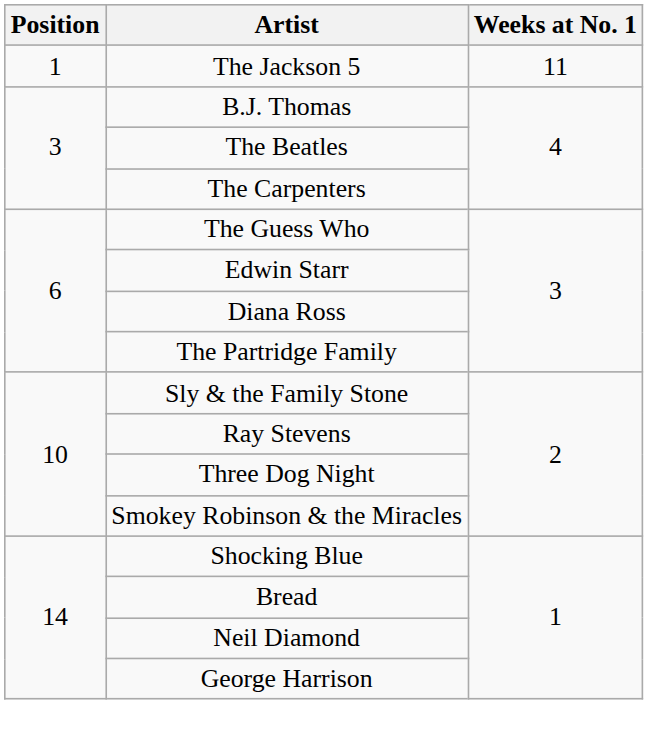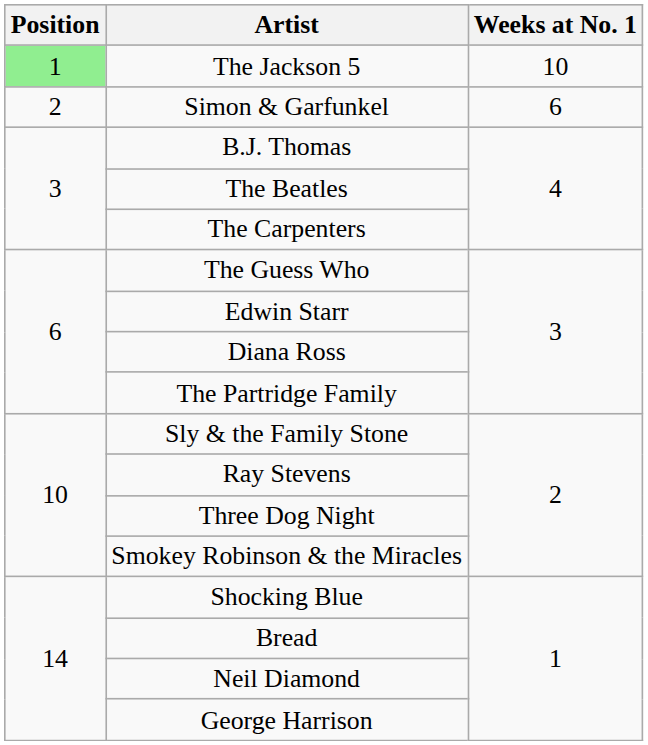 <table class="wikitable plainrowheaders" style="text-align:center;">
 <tr>
 <th>Position</th>
 <th>Artist</th>
 <th>Weeks at No. 1</th>
 </tr>
 <tr>
-<td>1</td>
+<td style="background: lightgreen;">1</td>
 <td>The Jackson 5</td>
-<td>11</td>
+<td>10</td>
+</tr>
+<tr>
+<td>2</td>
+<td>Simon & Garfunkel</td>
+<td>6</td>
 </tr>
 <tr>
 <td rowspan=3>3</td>
 <td>B.J. Thomas</td>
 <td rowspan=3>4</td>
 </tr>
 <tr>
 <td>The Beatles</td>
 </tr>
 <tr>
 <td>The Carpenters</td>
 </tr>
 <tr>
 <td rowspan=4>6</td>
 <td>The Guess Who</td>
 <td rowspan=4>3</td>
 </tr>
 <tr>
 <td>Edwin Starr</td>
 </tr>
 <tr>
 <td>Diana Ross</td>
 </tr>
 <tr>
 <td>The Partridge Family</td>
 </tr>
 <tr>
 <td rowspan=4>10</td>
 <td>Sly & the Family Stone</td>
 <td rowspan=4>2</td>
 </tr>
 <tr>
 <td>Ray Stevens</td>
 </tr>
 <tr>
 <td>Three Dog Night</td>
 </tr>
 <tr>
 <td>Smokey Robinson & the Miracles</td>
 </tr>
 <tr>
 <td rowspan=4>14</td>
 <td>Shocking Blue</td>
 <td rowspan=4>1</td>
 </tr>
 <tr>
 <td>Bread</td>
 </tr>
 <tr>
 <td>Neil Diamond</td>
 </tr>
 <tr>
 <td>George Harrison</td>
 </tr>
 </table>
